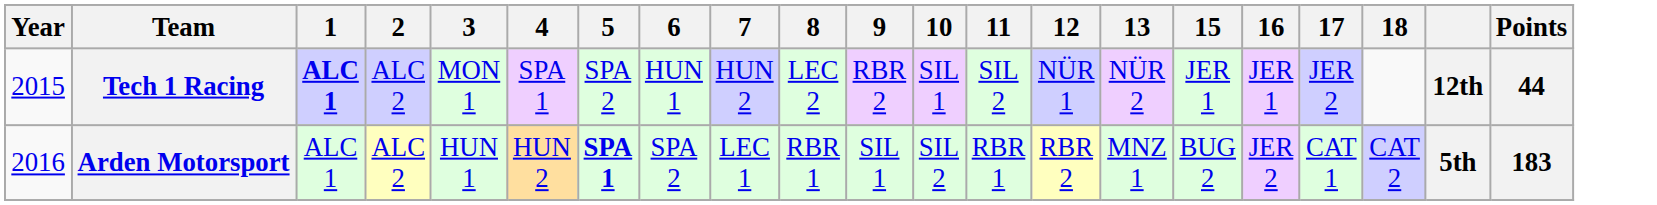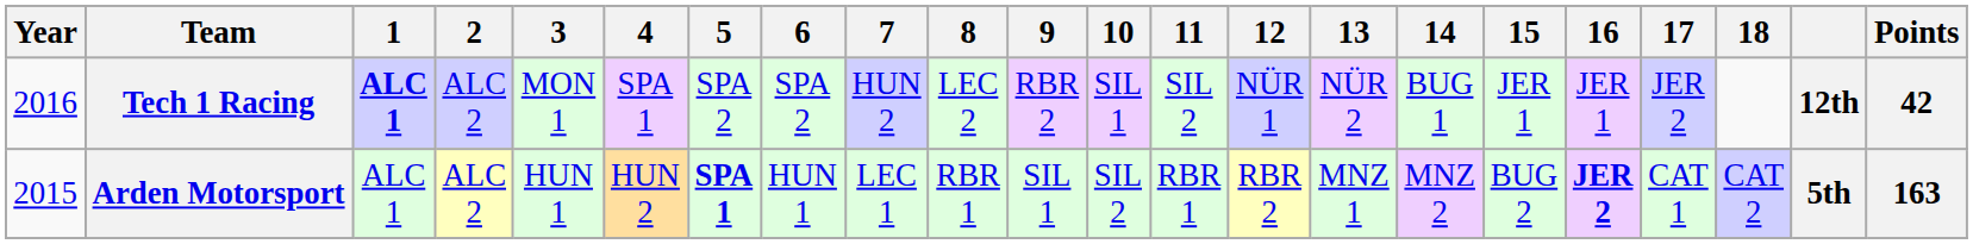 <table class="wikitable" style="text-align:center; font-size:85%">
 <tr>
 <th>Year</th>
 <th>Team</th>
 <th>1</th>
 <th>2</th>
 <th>3</th>
 <th>4</th>
 <th>5</th>
 <th>6</th>
 <th>7</th>
 <th>8</th>
 <th>9</th>
 <th>10</th>
 <th>11</th>
 <th>12</th>
 <th>13</th>
+<th>14</th>
 <th>15</th>
 <th>16</th>
 <th>17</th>
 <th>18</th>
 <th></th>
 <th>Points</th>
 </tr>
 <tr>
-<td><a href='#'>2015</a></td>
+<td><a href='#'>2016</a></td>
 <th nowrap><a href='#'>Tech 1 Racing</a></th>
 <td style="background:#CFCFFF;"><strong><a href='#'>ALC<br>1</a><br></strong></td>
 <td style="background:#CFCFFF;"><a href='#'>ALC<br>2</a><br></td>
 <td style="background:#DFFFDF;"><a href='#'>MON<br>1</a><br></td>
 <td style="background:#EFCFFF;"><a href='#'>SPA<br>1</a><br></td>
 <td style="background:#DFFFDF;"><a href='#'>SPA<br>2</a><br></td>
-<td style="background:#DFFFDF;"><a href='#'>HUN<br>1</a><br></td>
+<td style="background:#DFFFDF;"><a href='#'>SPA<br>2</a><br></td>
 <td style="background:#CFCFFF;"><a href='#'>HUN<br>2</a><br></td>
 <td style="background:#DFFFDF;"><a href='#'>LEC<br>2</a><br></td>
 <td style="background:#EFCFFF;"><a href='#'>RBR<br>2</a><br></td>
 <td style="background:#EFCFFF;"><a href='#'>SIL<br>1</a><br></td>
 <td style="background:#DFFFDF;"><a href='#'>SIL<br>2</a><br></td>
 <td style="background:#CFCFFF;"><a href='#'>NÜR<br>1</a><br></td>
 <td style="background:#EFCFFF;"><a href='#'>NÜR<br>2</a><br></td>
+<td style="background:#DFFFDF;"><a href='#'>BUG<br>1</a><br></td>
 <td style="background:#DFFFDF;"><a href='#'>JER<br>1</a><br></td>
 <td style="background:#EFCFFF;"><a href='#'>JER<br>1</a><br></td>
 <td style="background:#CFCFFF;"><a href='#'>JER<br>2</a><br></td>
 <td></td>
 <th>12th</th>
-<th>44</th>
+<th>42</th>
 </tr>
 <tr>
-<td><a href='#'>2016</a></td>
+<td><a href='#'>2015</a></td>
 <th nowrap><a href='#'>Arden Motorsport</a></th>
 <td style="background:#DFFFDF;"><a href='#'>ALC<br>1</a><br></td>
 <td style="background:#FFFFBF;"><a href='#'>ALC<br>2</a><br></td>
 <td style="background:#DFFFDF;"><a href='#'>HUN<br>1</a><br></td>
 <td style="background:#FFDF9F;"><a href='#'>HUN<br>2</a><br></td>
 <td style="background:#DFFFDF;"><strong><a href='#'>SPA<br>1</a></strong><br></td>
-<td style="background:#DFFFDF;"><a href='#'>SPA<br>2</a><br></td>
+<td style="background:#DFFFDF;"><a href='#'>HUN<br>1</a><br></td>
 <td style="background:#DFFFDF;"><a href='#'>LEC<br>1</a><br></td>
 <td style="background:#DFFFDF;"><a href='#'>RBR<br>1</a><br></td>
 <td style="background:#DFFFDF;"><a href='#'>SIL<br>1</a><br></td>
 <td style="background:#DFFFDF;"><a href='#'>SIL<br>2</a><br></td>
 <td style="background:#DFFFDF;"><a href='#'>RBR<br>1</a><br></td>
 <td style="background:#FFFFBF;"><a href='#'>RBR<br>2</a><br></td>
 <td style="background:#DFFFDF;"><a href='#'>MNZ<br>1</a><br></td>
+<td style="background:#EFCFFF;"><a href='#'>MNZ<br>2</a><br></td>
 <td style="background:#DFFFDF;"><a href='#'>BUG<br>2</a><br></td>
-<td style="background:#EFCFFF;"><a href='#'>JER<br>2</a><br></td>
+<td style="background:#EFCFFF;"><strong><a href='#'>JER<br>2</a><br></strong></td>
 <td style="background:#DFFFDF;"><a href='#'>CAT<br>1</a><br></td>
 <td style="background:#CFCFFF;"><a href='#'>CAT<br>2</a><br></td>
 <th>5th</th>
-<th>183</th>
+<th>163</th>
 </tr>
 </table>
